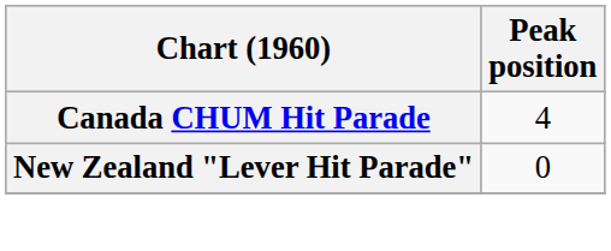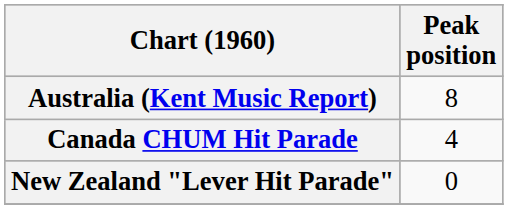 <table class="wikitable sortable plainrowheaders">
 <tr>
 <th scope="col">Chart (1960)</th>
 <th scope="col">Peak<br>position</th>
+</tr>
+<tr>
+<th scope="row">Australia (<a href='#'>Kent Music Report</a>)</th>
+<td align="center">8</td>
 </tr>
 <tr>
 <th scope="row">Canada <a href='#'>CHUM Hit Parade</a></th>
 <td align="center">4</td>
 </tr>
 <tr>
 <th scope="row">New Zealand "Lever Hit Parade"</th>
 <td align="center">0</td>
 </tr>
 <tr>
 </tr>
 </table>
